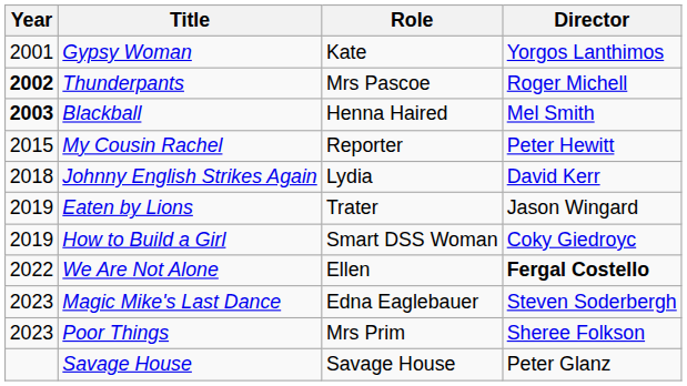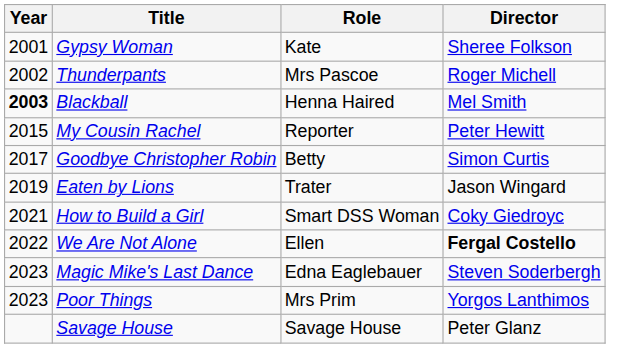 <table class="wikitable plainrowheaders sortable">
 <tr>
 <th scope="col">Year</th>
 <th scope="col">Title</th>
 <th scope="col">Role</th>
 <th class="unsortable">Director</th>
 </tr>
 <tr>
 <td>2001</td>
 <td><em><a href='#'>Gypsy Woman</a></em></td>
 <td>Kate</td>
-<td><a href='#'>Yorgos Lanthimos</a></td>
+<td><a href='#'>Sheree Folkson</a></td>
 </tr>
 <tr>
-<td><strong>2002</strong></td>
+<td>2002</td>
 <td><em><a href='#'>Thunderpants</a></em></td>
 <td>Mrs Pascoe</td>
 <td><a href='#'>Roger Michell</a></td>
 </tr>
 <tr>
 <td><strong>2003</strong></td>
 <td><em><a href='#'>Blackball</a></em></td>
 <td>Henna Haired</td>
 <td><a href='#'>Mel Smith</a></td>
 </tr>
 <tr>
 <td>2015</td>
 <td><em><a href='#'>My Cousin Rachel</a></em></td>
 <td>Reporter</td>
 <td><a href='#'>Peter Hewitt</a></td>
 </tr>
 <tr>
-<td>2018</td>
-<td><em><a href='#'>Johnny English Strikes Again</a></em></td>
-<td>Lydia</td>
-<td><a href='#'>David Kerr</a></td>
+<td>2017</td>
+<td><em><a href='#'>Goodbye Christopher Robin</a></em></td>
+<td>Betty</td>
+<td><a href='#'>Simon Curtis</a></td>
 </tr>
 <tr>
 <td>2019</td>
 <td><em><a href='#'>Eaten by Lions</a></em></td>
 <td>Trater</td>
 <td>Jason Wingard</td>
 </tr>
 <tr>
-<td>2019</td>
+<td>2021</td>
 <td><em><a href='#'>How to Build a Girl</a></em></td>
 <td>Smart DSS Woman</td>
 <td><a href='#'>Coky Giedroyc</a></td>
 </tr>
 <tr>
 <td>2022</td>
 <td><em><a href='#'>We Are Not Alone</a></em></td>
 <td>Ellen</td>
 <td><strong>Fergal Costello</strong></td>
 </tr>
 <tr>
 <td>2023</td>
 <td><em><a href='#'>Magic Mike's Last Dance</a></em></td>
 <td>Edna Eaglebauer</td>
 <td><a href='#'>Steven Soderbergh</a></td>
 </tr>
 <tr>
 <td>2023</td>
 <td><em><a href='#'>Poor Things</a></em></td>
 <td>Mrs Prim</td>
-<td><a href='#'>Sheree Folkson</a></td>
+<td><a href='#'>Yorgos Lanthimos</a></td>
 </tr>
 <tr>
 <td></td>
 <td><em><a href='#'>Savage House</a></em></td>
 <td>Savage House</td>
 <td>Peter Glanz</td>
 </tr>
 </table>
